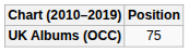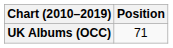 <table class="wikitable plainrowheaders">
 <tr>
 <th scope="col">Chart (2010–2019)</th>
 <th scope="col">Position</th>
 </tr>
 <tr>
 <th scope="row">UK Albums (OCC)</th>
-<td align="center">75</td>
+<td align="center">71</td>
 </tr>
 </table>
